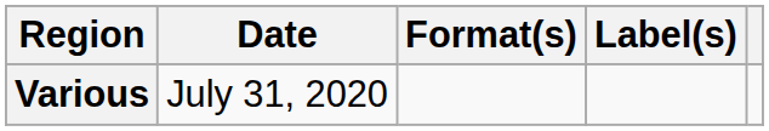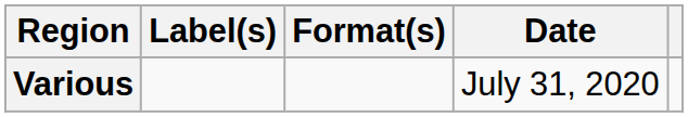 <table class="wikitable plainrowheaders">
 <tr>
 <th scope="col">Region</th>
+<th scope="col">Label(s)</th>
+<th scope="col">Format(s)</th>
 <th scope="col">Date</th>
-<th scope="col">Format(s)</th>
-<th scope="col">Label(s)</th>
 <th scope="col"></th>
 </tr>
 <tr>
 <th scope="row">Various</th>
-<td>July 31, 2020</td>
 <td></td>
 <td></td>
+<td>July 31, 2020</td>
 <td style="text-align:center;"></td>
 </tr>
 </table>
